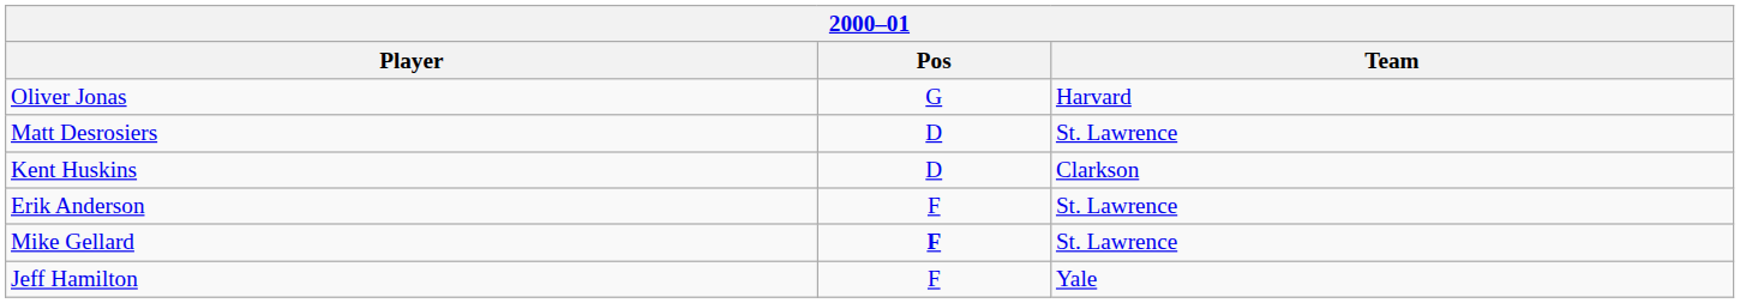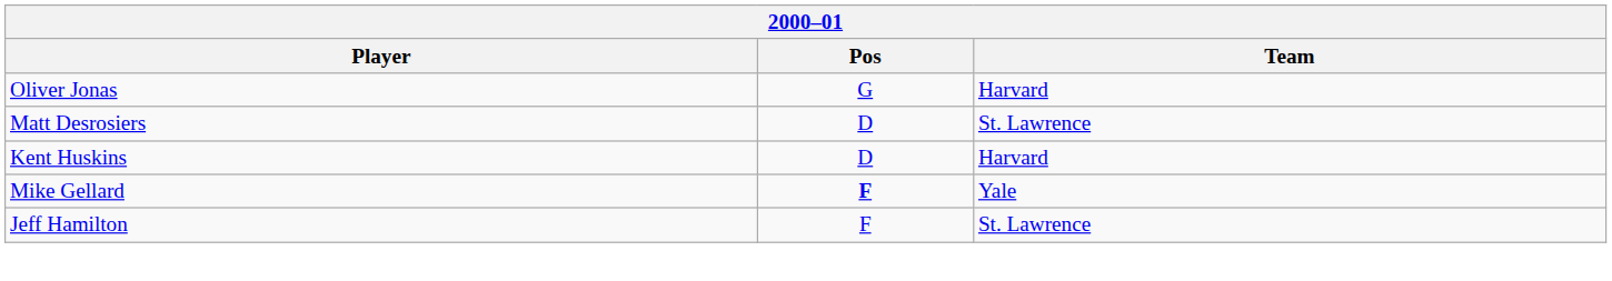 <table class="wikitable" width=95%>
 <tr>
 <th colspan=3><a href='#'>2000–01</a></th>
 </tr>
 <tr>
 <th>Player</th>
 <th>Pos</th>
 <th>Team</th>
 </tr>
 <tr>
 <td><a href='#'>Oliver Jonas</a></td>
 <td align=center><a href='#'>G</a></td>
 <td><a href='#'>Harvard</a></td>
 </tr>
 <tr>
 <td><a href='#'>Matt Desrosiers</a></td>
 <td align=center><a href='#'>D</a></td>
 <td><a href='#'>St. Lawrence</a></td>
 </tr>
 <tr>
 <td><a href='#'>Kent Huskins</a></td>
 <td align=center><a href='#'>D</a></td>
-<td><a href='#'>Clarkson</a></td>
-</tr>
-<tr>
-<td><a href='#'>Erik Anderson</a></td>
-<td align=center><a href='#'>F</a></td>
-<td><a href='#'>St. Lawrence</a></td>
+<td><a href='#'>Harvard</a></td>
 </tr>
 <tr>
 <td><a href='#'>Mike Gellard</a></td>
 <td align=center><strong><a href='#'>F</a></strong></td>
-<td><a href='#'>St. Lawrence</a></td>
+<td><a href='#'>Yale</a></td>
 </tr>
 <tr>
 <td><a href='#'>Jeff Hamilton</a></td>
 <td align=center><a href='#'>F</a></td>
-<td><a href='#'>Yale</a></td>
+<td><a href='#'>St. Lawrence</a></td>
 </tr>
 </table>
